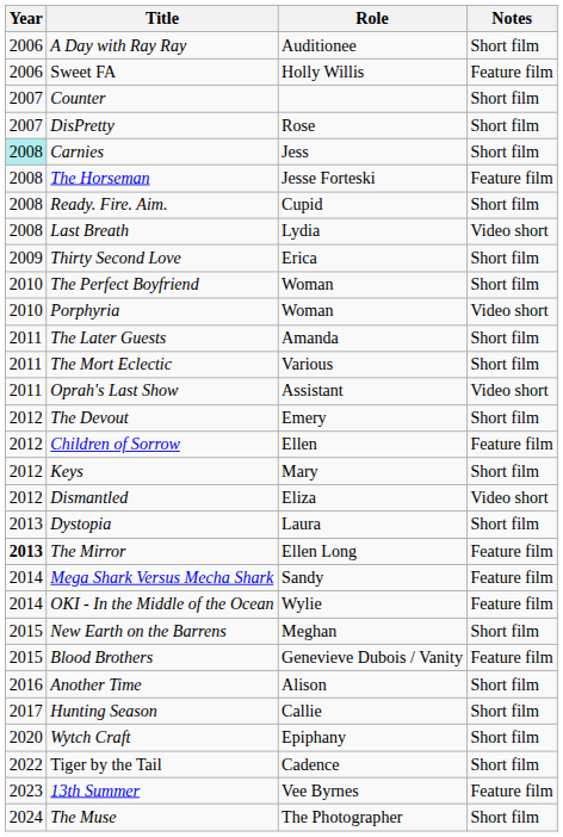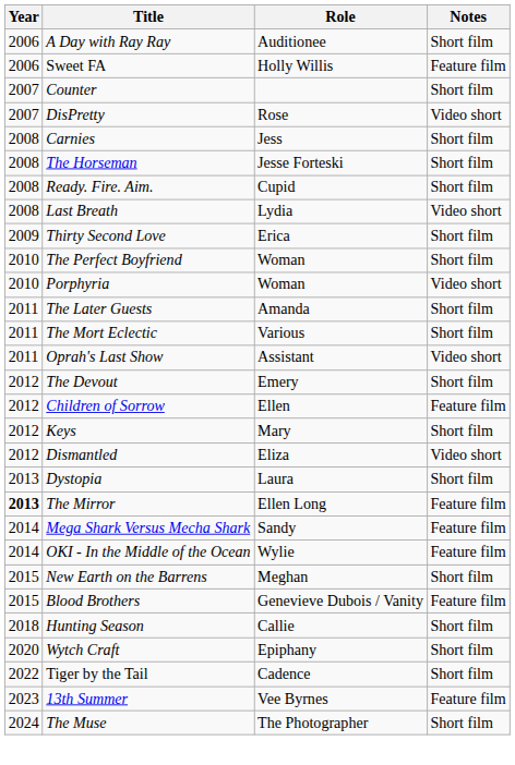 <table class=wikitable>
 <tr>
 <th>Year</th>
 <th>Title</th>
 <th>Role</th>
 <th>Notes</th>
 </tr>
 <tr>
 <td>2006</td>
 <td><em>A Day with Ray Ray</em></td>
 <td>Auditionee</td>
 <td>Short film</td>
 </tr>
 <tr>
 <td>2006</td>
 <td>Sweet FA</td>
 <td>Holly Willis</td>
 <td>Feature film</td>
 </tr>
 <tr>
 <td>2007</td>
 <td><em>Counter</em></td>
 <td></td>
 <td>Short film</td>
 </tr>
 <tr>
 <td>2007</td>
 <td><em>DisPretty</em></td>
 <td>Rose</td>
-<td>Short film</td>
+<td>Video short</td>
 </tr>
 <tr>
-<td style="background: paleturquoise;">2008</td>
+<td>2008</td>
 <td><em>Carnies</em></td>
 <td>Jess</td>
 <td>Short film</td>
 </tr>
 <tr>
 <td>2008</td>
 <td><em><a href='#'>The Horseman</a></em></td>
 <td>Jesse Forteski</td>
-<td>Feature film</td>
+<td>Short film</td>
 </tr>
 <tr>
 <td>2008</td>
 <td><em>Ready. Fire. Aim.</em></td>
 <td>Cupid</td>
 <td>Short film</td>
 </tr>
 <tr>
 <td>2008</td>
 <td><em>Last Breath</em></td>
 <td>Lydia</td>
 <td>Video short</td>
 </tr>
 <tr>
 <td>2009</td>
 <td><em>Thirty Second Love</em></td>
 <td>Erica</td>
 <td>Short film</td>
 </tr>
 <tr>
 <td>2010</td>
 <td><em>The Perfect Boyfriend</em></td>
 <td>Woman</td>
 <td>Short film</td>
 </tr>
 <tr>
 <td>2010</td>
 <td><em>Porphyria</em></td>
 <td>Woman</td>
 <td>Video short</td>
 </tr>
 <tr>
 <td>2011</td>
 <td><em>The Later Guests</em></td>
 <td>Amanda</td>
 <td>Short film</td>
 </tr>
 <tr>
 <td>2011</td>
 <td><em>The Mort Eclectic</em></td>
 <td>Various</td>
 <td>Short film</td>
 </tr>
 <tr>
 <td>2011</td>
 <td><em>Oprah's Last Show</em></td>
 <td>Assistant</td>
 <td>Video short</td>
 </tr>
 <tr>
 <td>2012</td>
 <td><em>The Devout</em></td>
 <td>Emery</td>
 <td>Short film</td>
 </tr>
 <tr>
 <td>2012</td>
 <td><em><a href='#'>Children of Sorrow</a></em></td>
 <td>Ellen</td>
 <td>Feature film</td>
 </tr>
 <tr>
 <td>2012</td>
 <td><em>Keys</em></td>
 <td>Mary</td>
 <td>Short film</td>
 </tr>
 <tr>
 <td>2012</td>
 <td><em>Dismantled</em></td>
 <td>Eliza</td>
 <td>Video short</td>
 </tr>
 <tr>
 <td>2013</td>
 <td><em>Dystopia</em></td>
 <td>Laura</td>
 <td>Short film</td>
 </tr>
 <tr>
 <td><strong>2013</strong></td>
 <td><em>The Mirror</em></td>
 <td>Ellen Long</td>
 <td>Feature film</td>
 </tr>
 <tr>
 <td>2014</td>
 <td><em><a href='#'>Mega Shark Versus Mecha Shark</a></em></td>
 <td>Sandy</td>
 <td>Feature film</td>
 </tr>
 <tr>
 <td>2014</td>
 <td><em>OKI - In the Middle of the Ocean</em></td>
 <td>Wylie</td>
 <td>Feature film</td>
 </tr>
 <tr>
 <td>2015</td>
 <td><em>New Earth on the Barrens</em></td>
 <td>Meghan</td>
 <td>Short film</td>
 </tr>
 <tr>
 <td>2015</td>
 <td><em>Blood Brothers</em></td>
 <td>Genevieve Dubois / Vanity</td>
 <td>Feature film</td>
 </tr>
 <tr>
-<td>2016</td>
-<td><em>Another Time</em></td>
-<td>Alison</td>
-<td>Short film</td>
-</tr>
-<tr>
-<td>2017</td>
+<td>2018</td>
 <td><em>Hunting Season</em></td>
 <td>Callie</td>
 <td>Short film</td>
 </tr>
 <tr>
 <td>2020</td>
 <td><em>Wytch Craft</em></td>
 <td>Epiphany</td>
 <td>Short film</td>
 </tr>
 <tr>
 <td>2022</td>
 <td>Tiger by the Tail</td>
 <td>Cadence</td>
 <td>Short film</td>
 </tr>
 <tr>
 <td>2023</td>
 <td><em><a href='#'>13th Summer</a></em></td>
 <td>Vee Byrnes</td>
 <td>Feature film</td>
 </tr>
 <tr>
 <td>2024</td>
 <td><em>The Muse</em></td>
 <td>The Photographer</td>
 <td>Short film</td>
 </tr>
 </table>
